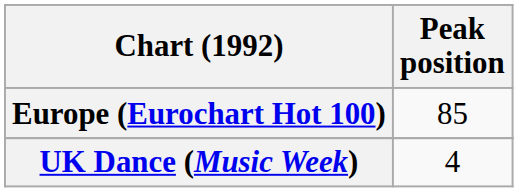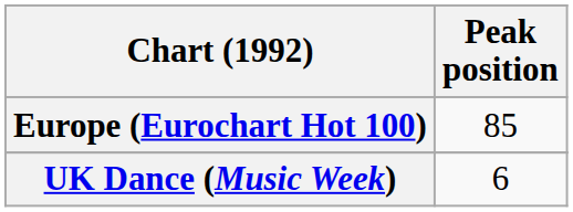 <table class="wikitable sortable plainrowheaders">
 <tr>
 <th>Chart (1992)</th>
 <th>Peak<br>position</th>
 </tr>
 <tr>
 <th scope="row">Europe (<a href='#'>Eurochart Hot 100</a>)</th>
 <td align="center">85</td>
 </tr>
 <tr>
 </tr>
 <tr>
 </tr>
 <tr>
 <th scope="row"><a href='#'>UK Dance</a> (<em><a href='#'>Music Week</a></em>)</th>
-<td align="center">4</td>
+<td align="center">6</td>
 </tr>
 </table>
